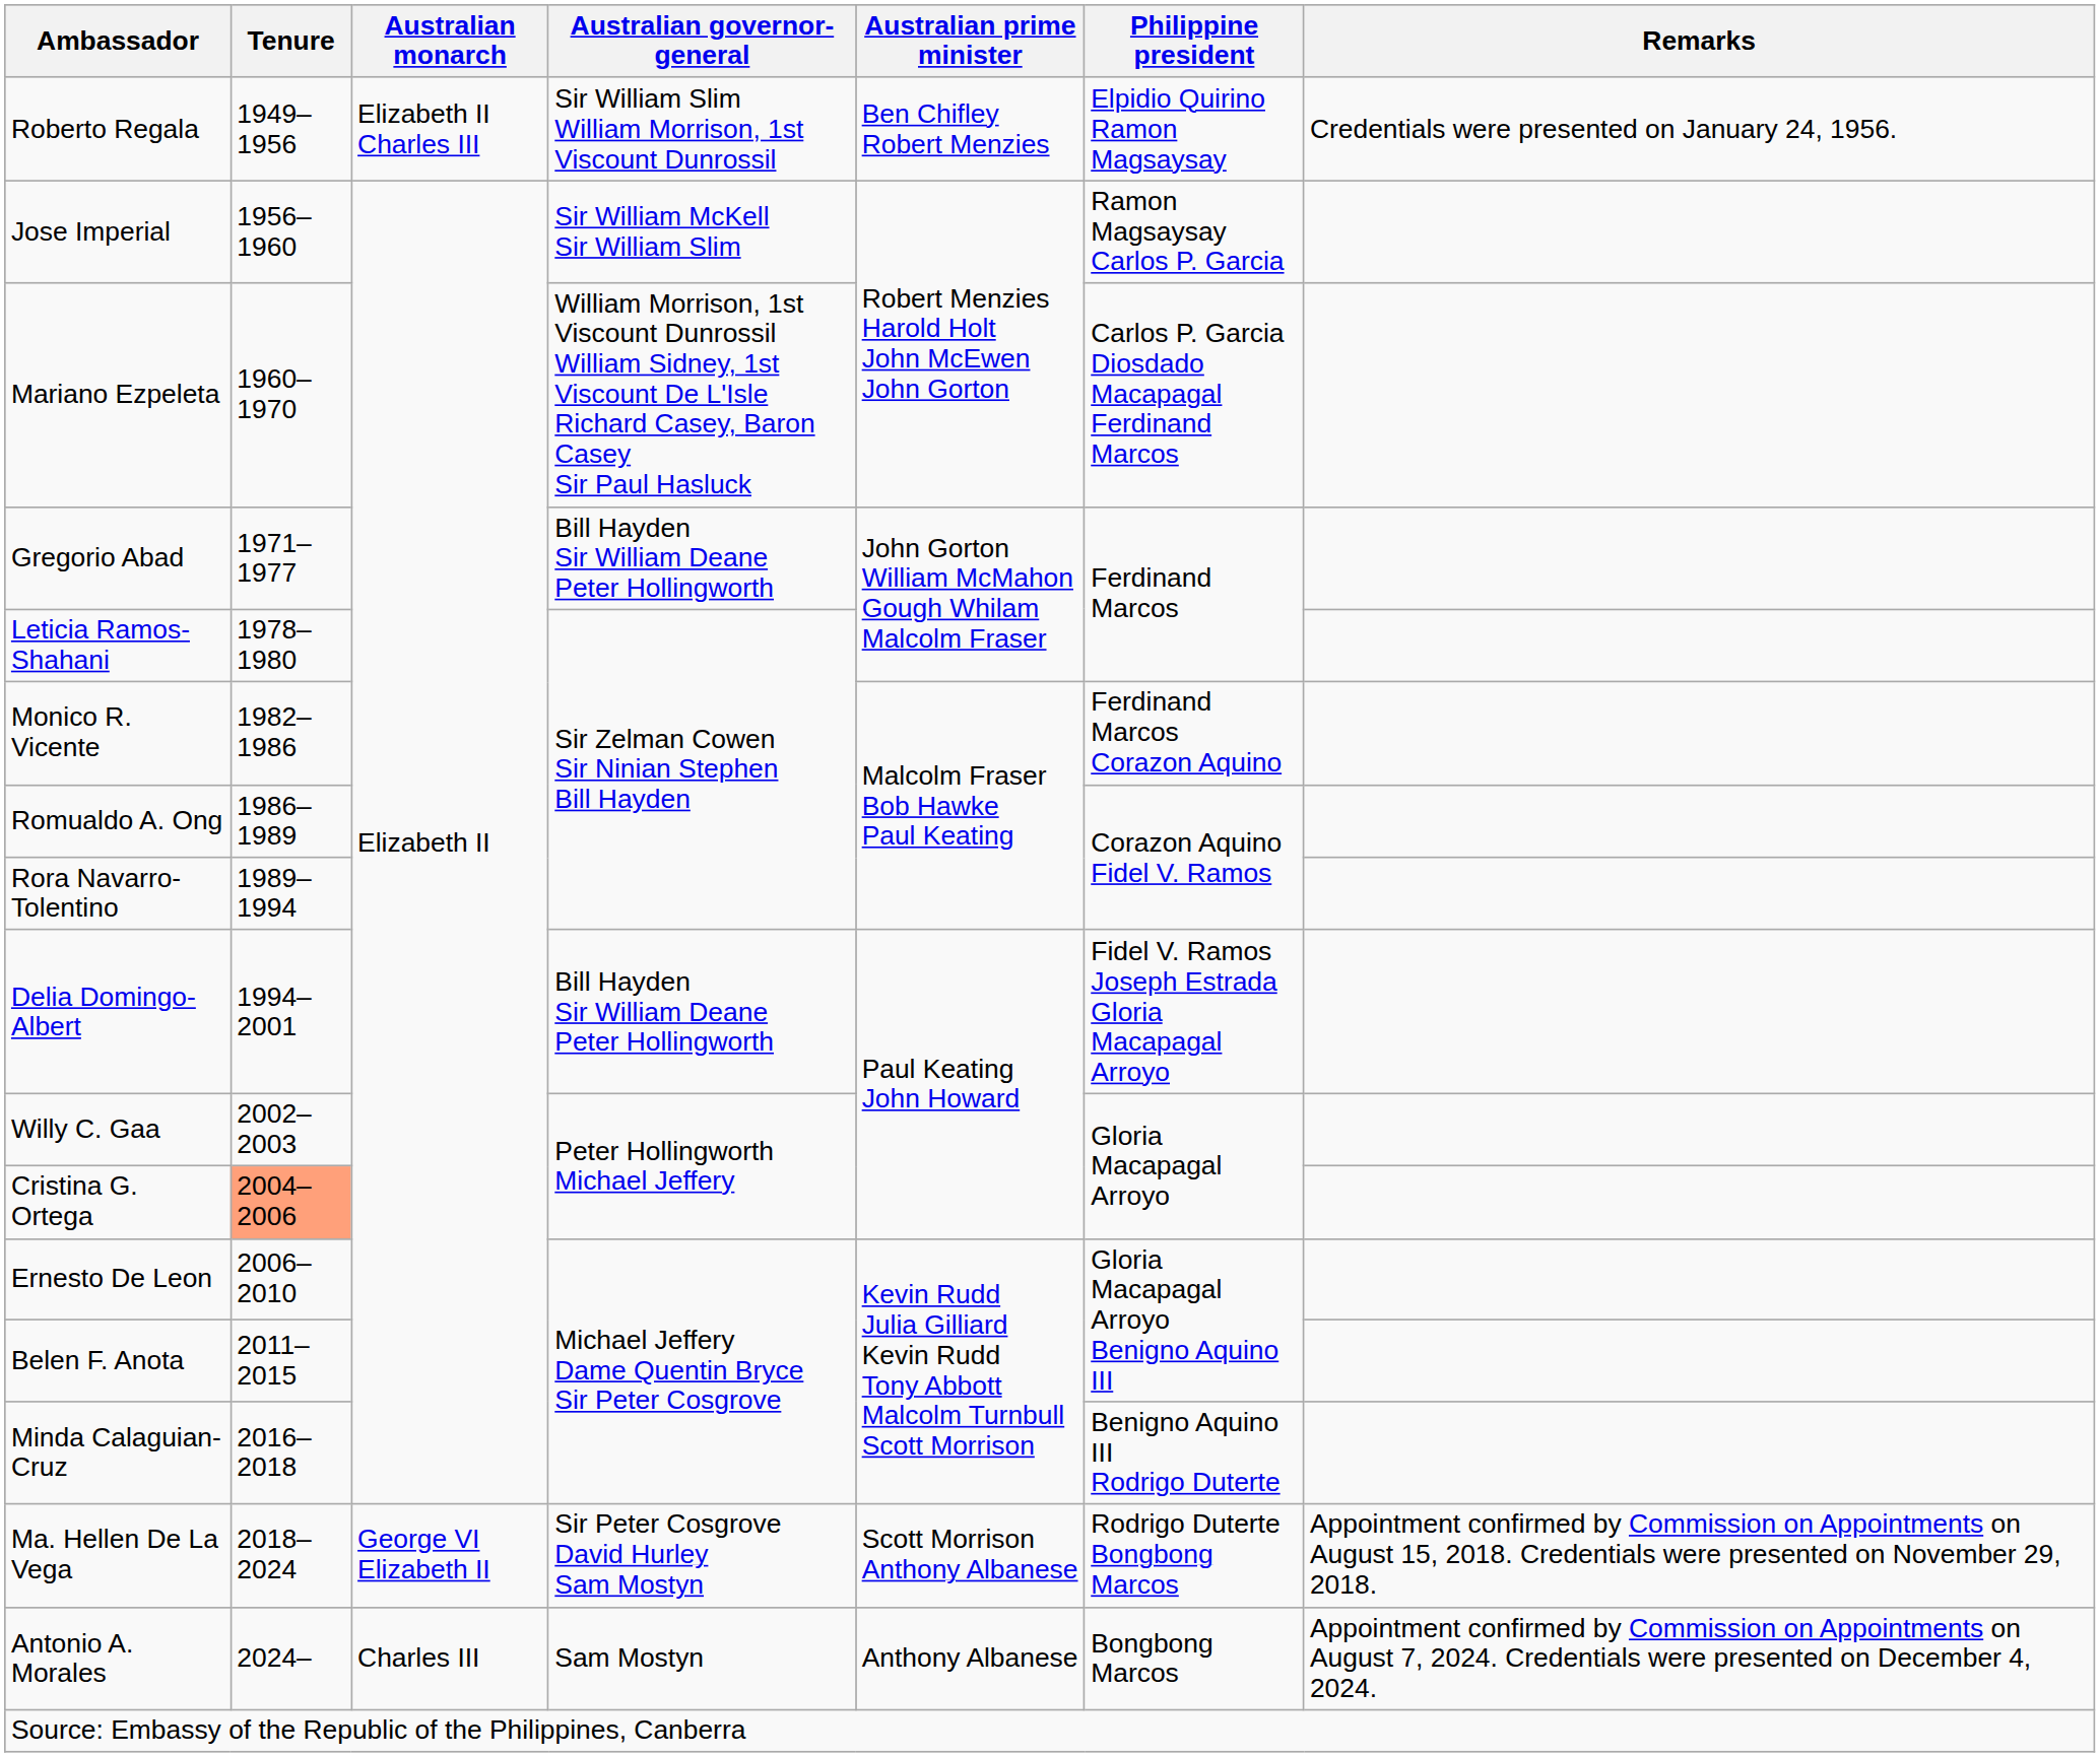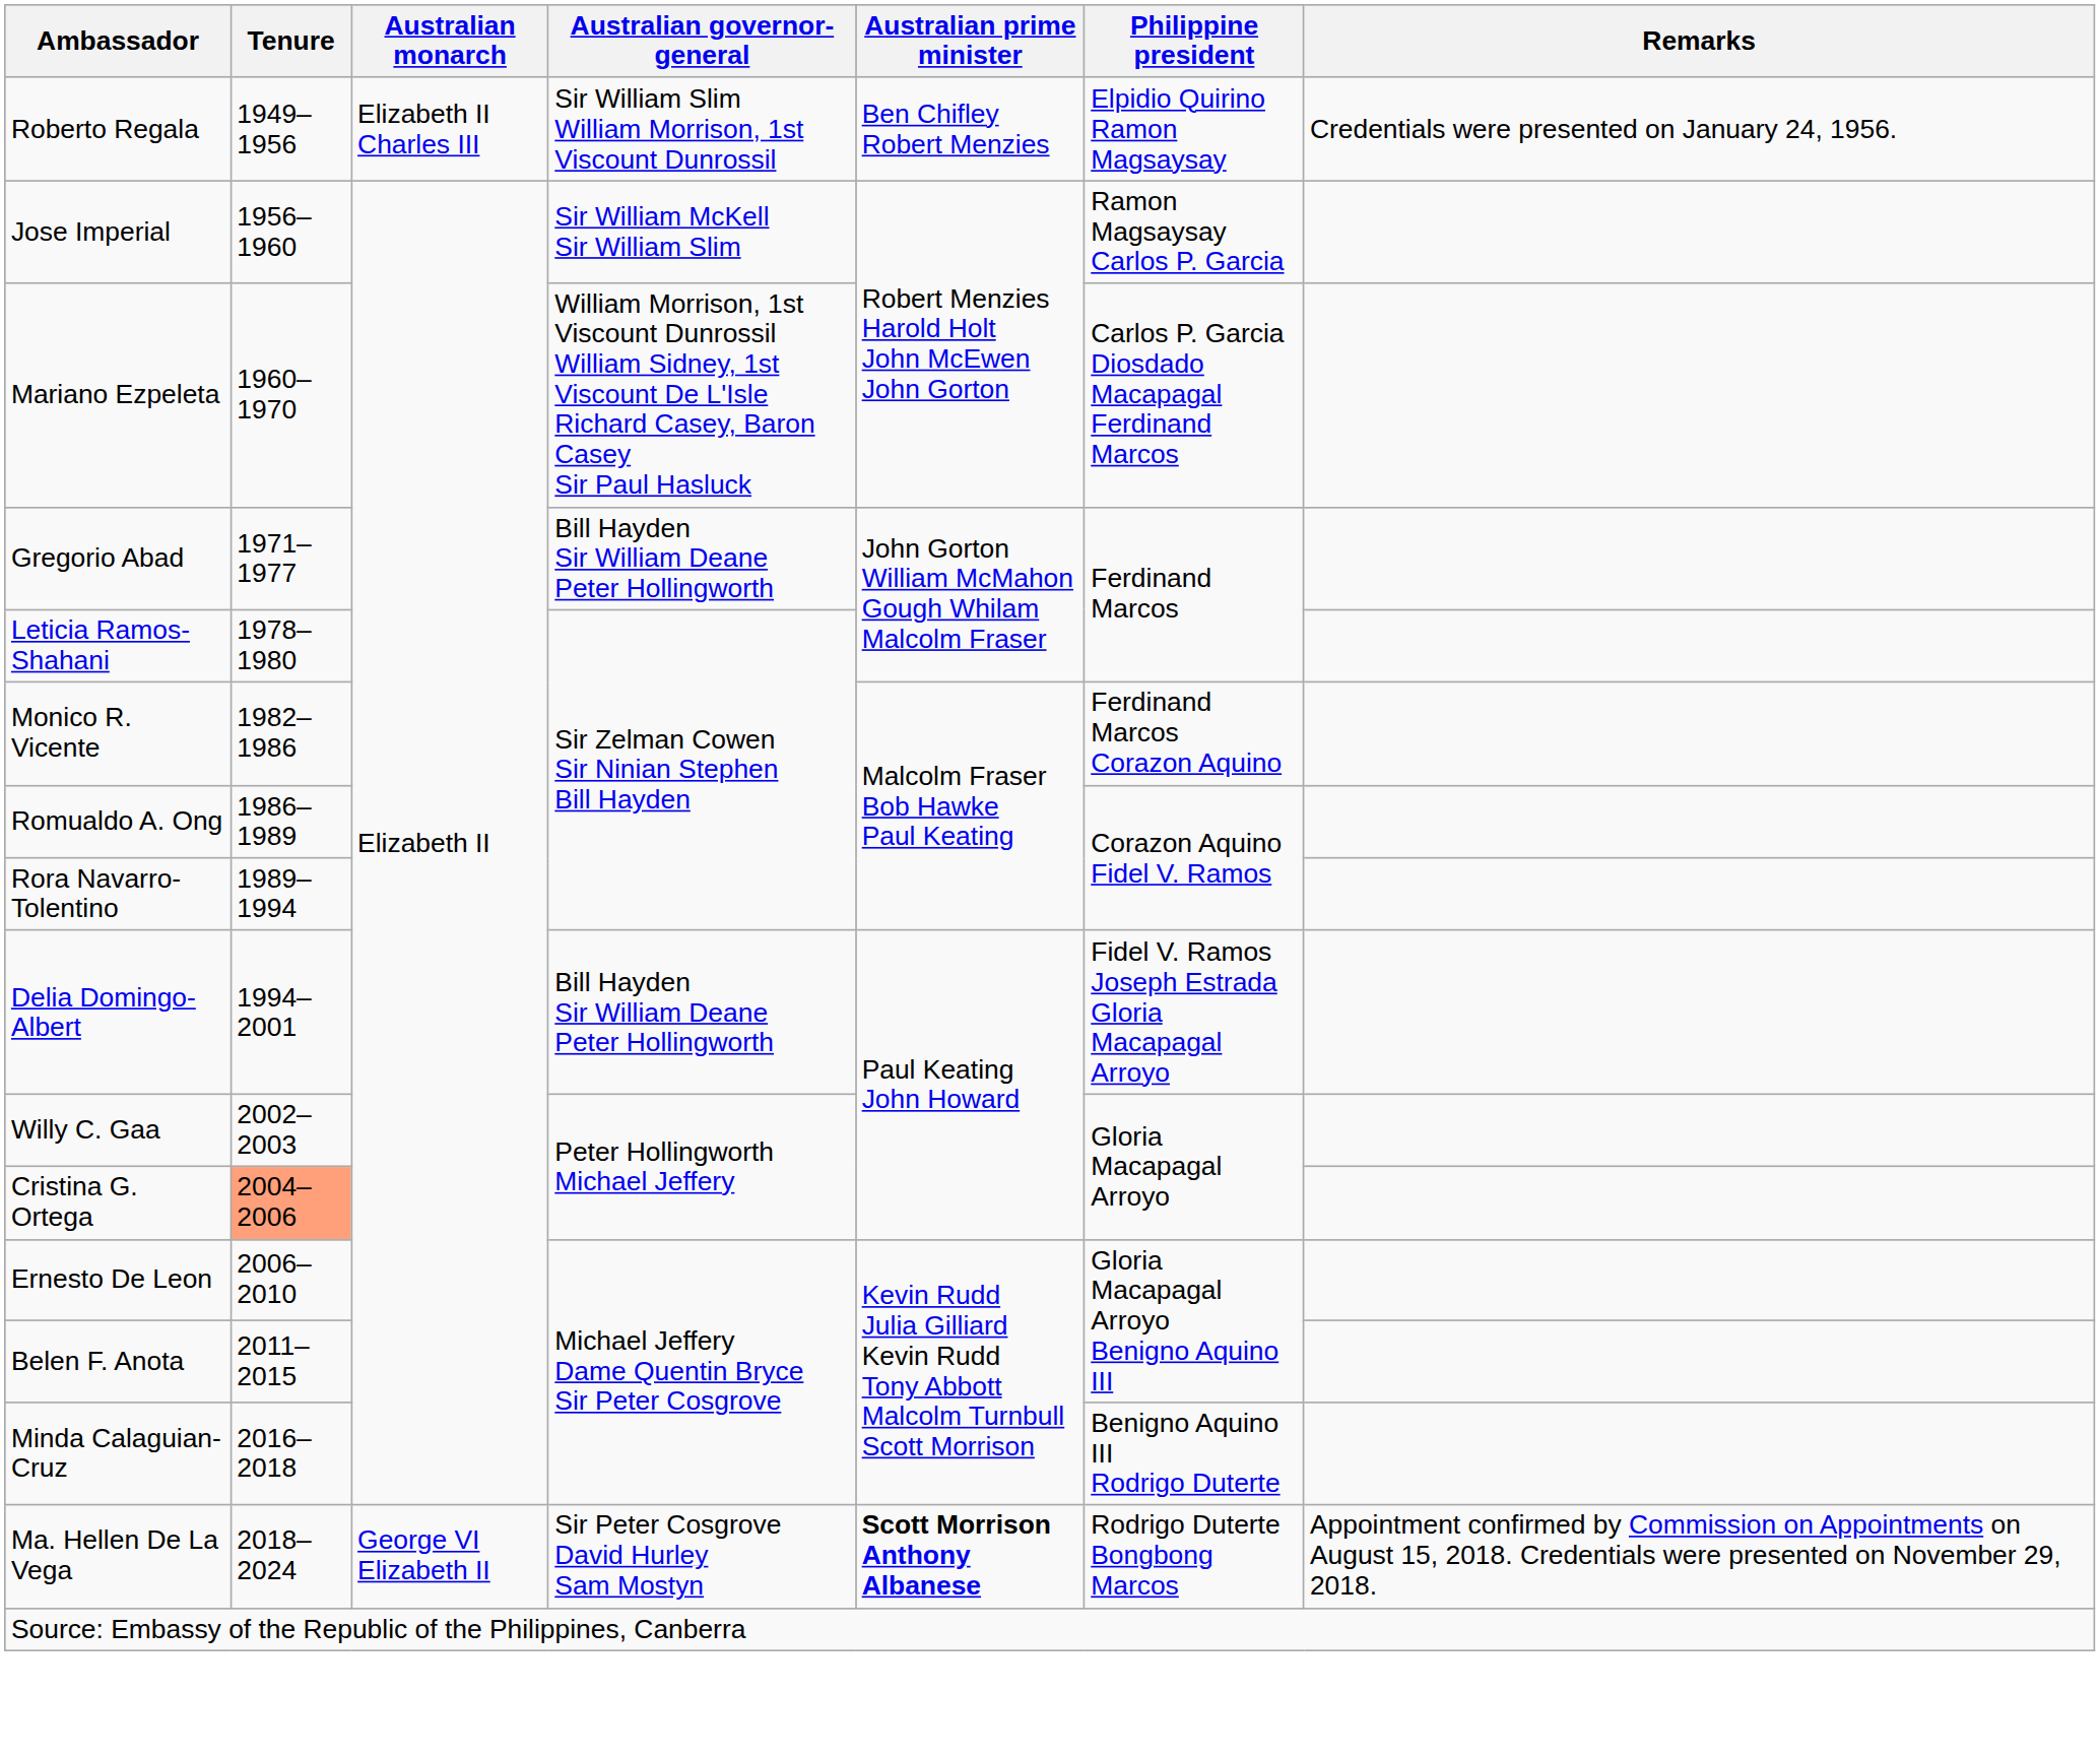 <table class="wikitable">
 <tr>
 <th>Ambassador</th>
 <th>Tenure</th>
 <th><a href='#'>Australian monarch</a></th>
 <th><a href='#'>Australian governor-general</a></th>
 <th><a href='#'>Australian prime minister</a></th>
 <th><a href='#'>Philippine president</a></th>
 <th>Remarks</th>
 </tr>
 <tr>
 <td>Roberto Regala</td>
 <td>1949–1956</td>
 <td>Elizabeth II<br><a href='#'>Charles III</a></td>
 <td>Sir William Slim<br><a href='#'>William Morrison, 1st Viscount Dunrossil</a></td>
 <td><a href='#'>Ben Chifley</a><br><a href='#'>Robert Menzies</a></td>
 <td><a href='#'>Elpidio Quirino</a><br><a href='#'>Ramon Magsaysay</a></td>
 <td>Credentials were presented on January 24, 1956.</td>
 </tr>
 <tr>
 <td>Jose Imperial</td>
 <td>1956–1960</td>
 <td rowspan="13">Elizabeth II</td>
 <td><a href='#'>Sir William McKell</a><br><a href='#'>Sir William Slim</a></td>
 <td rowspan="2">Robert Menzies<br><a href='#'>Harold Holt</a><br><a href='#'>John McEwen</a><br><a href='#'>John Gorton</a></td>
 <td>Ramon Magsaysay<br><a href='#'>Carlos P. Garcia</a></td>
 <td></td>
 </tr>
 <tr>
 <td>Mariano Ezpeleta</td>
 <td>1960–1970</td>
 <td>William Morrison, 1st Viscount Dunrossil<br><a href='#'>William Sidney, 1st Viscount De L'Isle</a><br><a href='#'>Richard Casey, Baron Casey</a><br><a href='#'>Sir Paul Hasluck</a></td>
 <td>Carlos P. Garcia<br><a href='#'>Diosdado Macapagal</a><br><a href='#'>Ferdinand Marcos</a></td>
 <td></td>
 </tr>
 <tr>
 <td>Gregorio Abad</td>
 <td>1971–1977</td>
 <td>Bill Hayden<br><a href='#'>Sir William Deane</a><br><a href='#'>Peter Hollingworth</a></td>
 <td rowspan="2">John Gorton<br><a href='#'>William McMahon</a><br><a href='#'>Gough Whilam</a><br><a href='#'>Malcolm Fraser</a></td>
 <td rowspan="2">Ferdinand Marcos</td>
 <td></td>
 </tr>
 <tr>
 <td><a href='#'>Leticia Ramos-Shahani</a></td>
 <td>1978–1980</td>
 <td rowspan="4">Sir Zelman Cowen<br><a href='#'>Sir Ninian Stephen</a><br><a href='#'>Bill Hayden</a></td>
 <td></td>
 </tr>
 <tr>
 <td>Monico R. Vicente</td>
 <td>1982–1986</td>
 <td rowspan="3">Malcolm Fraser<br><a href='#'>Bob Hawke</a><br><a href='#'>Paul Keating</a></td>
 <td>Ferdinand Marcos<br><a href='#'>Corazon Aquino</a></td>
 <td></td>
 </tr>
 <tr>
 <td>Romualdo A. Ong</td>
 <td>1986–1989</td>
 <td rowspan="2">Corazon Aquino<br><a href='#'>Fidel V. Ramos</a></td>
 <td></td>
 </tr>
 <tr>
 <td>Rora Navarro-Tolentino</td>
 <td>1989–1994</td>
 <td></td>
 </tr>
 <tr>
 <td><a href='#'>Delia Domingo-Albert</a></td>
 <td>1994–2001</td>
 <td>Bill Hayden<br><a href='#'>Sir William Deane</a><br><a href='#'>Peter Hollingworth</a></td>
 <td rowspan="3">Paul Keating<br><a href='#'>John Howard</a></td>
 <td>Fidel V. Ramos<br><a href='#'>Joseph Estrada</a><br><a href='#'>Gloria Macapagal Arroyo</a></td>
 <td></td>
 </tr>
 <tr>
 <td>Willy C. Gaa</td>
 <td>2002–2003</td>
 <td rowspan="2">Peter Hollingworth<br><a href='#'>Michael Jeffery</a></td>
 <td rowspan="2">Gloria Macapagal Arroyo</td>
 <td></td>
 </tr>
 <tr>
 <td>Cristina G. Ortega</td>
 <td style="background: lightsalmon;">2004–2006</td>
 <td></td>
 </tr>
 <tr>
 <td>Ernesto De Leon</td>
 <td>2006–2010</td>
 <td rowspan="3">Michael Jeffery<br><a href='#'>Dame Quentin Bryce</a><br><a href='#'>Sir Peter Cosgrove</a></td>
 <td rowspan="3"><a href='#'>Kevin Rudd</a><br><a href='#'>Julia Gilliard</a><br>Kevin Rudd<br><a href='#'>Tony Abbott</a><br><a href='#'>Malcolm Turnbull</a><br><a href='#'>Scott Morrison</a></td>
 <td rowspan="2">Gloria Macapagal Arroyo<br><a href='#'>Benigno Aquino III</a></td>
 <td></td>
 </tr>
 <tr>
 <td>Belen F. Anota</td>
 <td>2011–2015</td>
 <td></td>
 </tr>
 <tr>
 <td>Minda Calaguian-Cruz</td>
 <td>2016–2018</td>
 <td>Benigno Aquino III<br><a href='#'>Rodrigo Duterte</a></td>
 <td></td>
 </tr>
 <tr>
 <td>Ma. Hellen De La Vega</td>
 <td>2018–2024</td>
 <td><a href='#'>George VI</a><br><a href='#'>Elizabeth II</a></td>
 <td>Sir Peter Cosgrove<br><a href='#'>David Hurley</a><br><a href='#'>Sam Mostyn</a></td>
-<td>Scott Morrison<br><a href='#'>Anthony Albanese</a></td>
+<td><strong>Scott Morrison<br><a href='#'>Anthony Albanese</a></strong></td>
 <td>Rodrigo Duterte<br><a href='#'>Bongbong Marcos</a></td>
 <td>Appointment confirmed by <a href='#'>Commission on Appointments</a> on August 15, 2018. Credentials were presented on November 29, 2018.</td>
-</tr>
-<tr>
-<td>Antonio A. Morales</td>
-<td>2024–</td>
-<td>Charles III</td>
-<td>Sam Mostyn</td>
-<td>Anthony Albanese</td>
-<td>Bongbong Marcos</td>
-<td>Appointment confirmed by <a href='#'>Commission on Appointments</a> on August 7, 2024. Credentials were presented on December 4, 2024.</td>
 </tr>
 <tr>
 <td colspan="7">Source: Embassy of the Republic of the Philippines, Canberra</td>
 </tr>
 </table>
